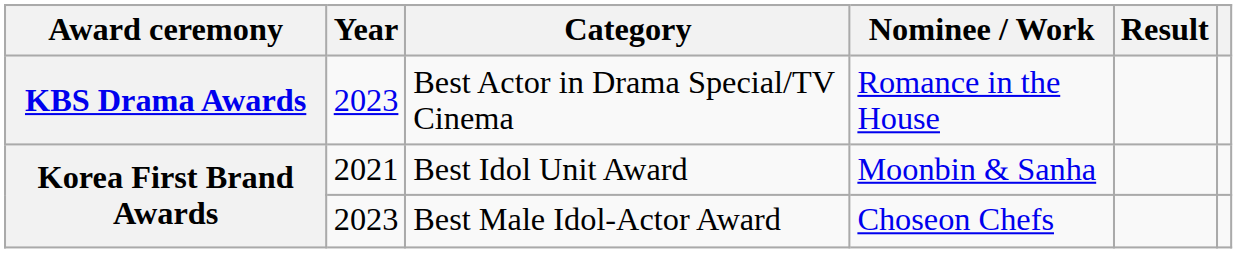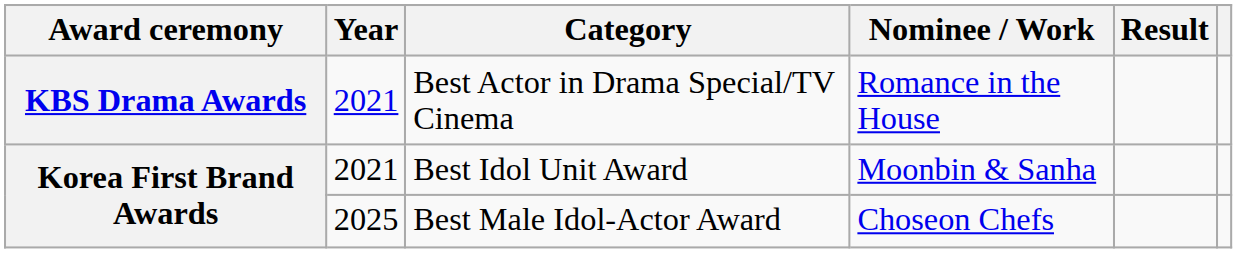 <table class="wikitable plainrowheaders sortable">
 <tr>
 <th scope="col">Award ceremony</th>
 <th scope="col">Year</th>
 <th scope="col">Category</th>
 <th scope="col">Nominee / Work</th>
 <th scope="col">Result</th>
 <th scope="col" class="unsortable"></th>
 </tr>
 <tr>
 <th scope="row" rowspan="1"><a href='#'>KBS Drama Awards</a></th>
-<td style="text-align:center"><a href='#'>2023</a></td>
+<td style="text-align:center"><a href='#'>2021</a></td>
 <td>Best Actor in Drama Special/TV Cinema</td>
 <td><a href='#'>Romance in the House</a></td>
 <td></td>
 <td style="text-align:center"></td>
 </tr>
 <tr>
 <th scope="row" rowspan="2">Korea First Brand Awards</th>
 <td style="text-align:center">2021</td>
 <td>Best Idol Unit Award </td>
 <td><a href='#'>Moonbin & Sanha</a></td>
 <td></td>
 <td style="text-align:center"></td>
 </tr>
 <tr>
-<td style="text-align:center">2023</td>
+<td style="text-align:center">2025</td>
 <td>Best Male Idol-Actor Award</td>
 <td><a href='#'>Choseon Chefs</a></td>
 <td></td>
 <td style="text-align:center"></td>
 </tr>
 </table>
